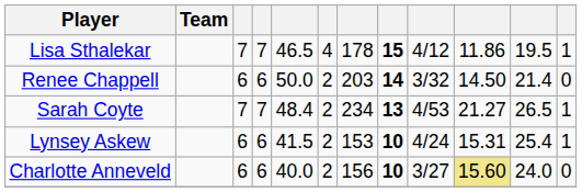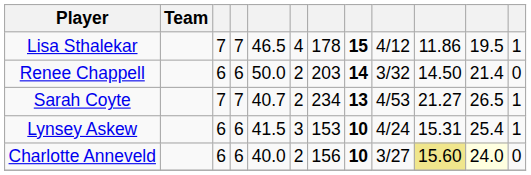 <table class="wikitable sortable" style="text-align:center">
 <tr>
 <th class="unsortable">Player</th>
 <th>Team</th>
 <th></th>
 <th></th>
 <th></th>
 <th></th>
 <th></th>
 <th></th>
 <th></th>
 <th></th>
 <th></th>
 <th></th>
 </tr>
 <tr>
 <td><a href='#'>Lisa Sthalekar</a></td>
 <td style="text-align:left;"></td>
 <td>7</td>
 <td>7</td>
 <td>46.5</td>
 <td>4</td>
 <td>178</td>
 <td><strong>15</strong></td>
 <td>4/12</td>
 <td>11.86</td>
 <td>19.5</td>
 <td>1</td>
 </tr>
 <tr>
 <td><a href='#'>Renee Chappell</a></td>
 <td style="text-align:left;"></td>
 <td>6</td>
 <td>6</td>
 <td>50.0</td>
 <td>2</td>
 <td>203</td>
 <td><strong>14</strong></td>
 <td>3/32</td>
 <td>14.50</td>
 <td>21.4</td>
 <td>0</td>
 </tr>
 <tr>
 <td><a href='#'>Sarah Coyte</a></td>
 <td style="text-align:left;"></td>
 <td>7</td>
 <td>7</td>
-<td>48.4</td>
+<td>40.7</td>
 <td>2</td>
 <td>234</td>
 <td><strong>13</strong></td>
 <td>4/53</td>
 <td>21.27</td>
 <td>26.5</td>
 <td>1</td>
 </tr>
 <tr>
 <td><a href='#'>Lynsey Askew</a></td>
 <td style="text-align:left;"></td>
 <td>6</td>
 <td>6</td>
 <td>41.5</td>
-<td>2</td>
+<td>3</td>
 <td>153</td>
 <td><strong>10</strong></td>
 <td>4/24</td>
 <td>15.31</td>
 <td>25.4</td>
 <td>1</td>
 </tr>
 <tr>
 <td><a href='#'>Charlotte Anneveld</a></td>
 <td style="text-align:left;"></td>
 <td>6</td>
 <td>6</td>
 <td>40.0</td>
 <td>2</td>
 <td>156</td>
 <td><strong>10</strong></td>
 <td>3/27</td>
 <td style="background: khaki;">15.60</td>
-<td>24.0</td>
+<td style="background: lightyellow;">24.0</td>
 <td>0</td>
 </tr>
 <tr>
 </tr>
 </table>
